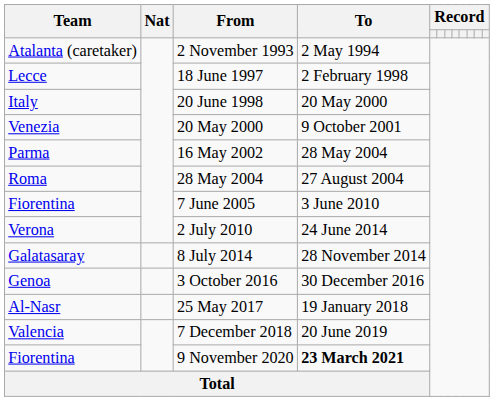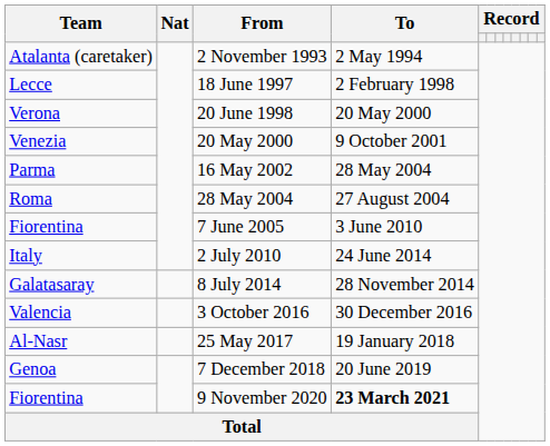 <table class="wikitable" style="text-align: center">
 <tr>
 <th rowspan="2">Team</th>
 <th rowspan="2">Nat</th>
 <th rowspan="2">From</th>
 <th rowspan="2">To</th>
 <th colspan="8">Record</th>
 </tr>
 <tr>
 <th></th>
 <th></th>
 <th></th>
 <th></th>
 <th></th>
 <th></th>
 <th></th>
 <th></th>
 </tr>
 <tr>
 <td align=left><a href='#'>Atalanta</a> (caretaker)</td>
 <td rowspan=8></td>
 <td align=left>2 November 1993</td>
 <td align=left>2 May 1994<br></td>
 </tr>
 <tr>
 <td align=left><a href='#'>Lecce</a></td>
 <td align=left>18 June 1997</td>
 <td align=left>2 February 1998<br></td>
 </tr>
 <tr>
-<td align=left><a href='#'>Italy</a></td>
+<td align=left><a href='#'>Verona</a></td>
 <td align=left>20 June 1998</td>
 <td align=left>20 May 2000<br></td>
 </tr>
 <tr>
 <td align=left><a href='#'>Venezia</a></td>
 <td align=left>20 May 2000</td>
 <td align=left>9 October 2001<br></td>
 </tr>
 <tr>
 <td align=left><a href='#'>Parma</a></td>
 <td align=left>16 May 2002</td>
 <td align=left>28 May 2004<br></td>
 </tr>
 <tr>
 <td align=left><a href='#'>Roma</a></td>
 <td align=left>28 May 2004</td>
 <td align=left>27 August 2004<br></td>
 </tr>
 <tr>
 <td align=left><a href='#'>Fiorentina</a></td>
 <td align=left>7 June 2005</td>
 <td align=left>3 June 2010<br></td>
 </tr>
 <tr>
-<td align=left><a href='#'>Verona</a></td>
+<td align=left><a href='#'>Italy</a></td>
 <td align=left>2 July 2010</td>
 <td align=left>24 June 2014<br></td>
 </tr>
 <tr>
 <td align=left><a href='#'>Galatasaray</a></td>
 <td></td>
 <td align=left>8 July 2014</td>
 <td align=left>28 November 2014<br></td>
 </tr>
 <tr>
-<td align=left><a href='#'>Genoa</a></td>
+<td align=left><a href='#'>Valencia</a></td>
 <td></td>
 <td align=left>3 October 2016</td>
 <td align=left>30 December 2016<br></td>
 </tr>
 <tr>
 <td align=left><a href='#'>Al-Nasr</a></td>
 <td></td>
 <td align=left>25 May 2017</td>
 <td align=left>19 January 2018<br></td>
 </tr>
 <tr>
-<td align=left><a href='#'>Valencia</a></td>
+<td align=left><a href='#'>Genoa</a></td>
 <td rowspan=2></td>
 <td align=left>7 December 2018</td>
 <td align=left>20 June 2019<br></td>
 </tr>
 <tr>
 <td align=left><a href='#'>Fiorentina</a></td>
 <td align=left>9 November 2020</td>
 <td align=left><strong>23 March 2021<br></strong></td>
 </tr>
 <tr>
 <th colspan="4">Total<br></th>
 </tr>
 </table>
